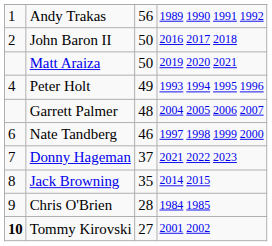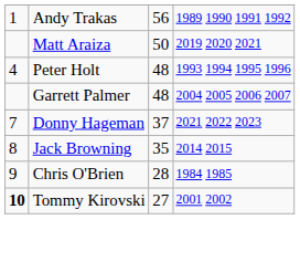 <table class="wikitable">
 <tr>
 </tr>
 <tr>
 <td>1</td>
 <td>Andy Trakas</td>
 <td>56</td>
 <td style="font-size:80%;"><a href='#'>1989</a> <a href='#'>1990</a> <a href='#'>1991</a> <a href='#'>1992</a></td>
 </tr>
 <tr>
-<td>2</td>
-<td>John Baron II</td>
-<td>50</td>
-<td style="font-size:80%;"><a href='#'>2016</a> <a href='#'>2017</a> <a href='#'>2018</a></td>
-</tr>
-<tr>
 <td></td>
 <td><a href='#'>Matt Araiza</a></td>
 <td>50</td>
 <td style="font-size:80%;"><a href='#'>2019</a> <a href='#'>2020</a> <a href='#'>2021</a></td>
 </tr>
 <tr>
 <td>4</td>
 <td>Peter Holt</td>
-<td>49</td>
+<td>48</td>
 <td style="font-size:80%;"><a href='#'>1993</a> <a href='#'>1994</a> <a href='#'>1995</a> <a href='#'>1996</a></td>
 </tr>
 <tr>
 <td></td>
 <td>Garrett Palmer</td>
 <td>48</td>
 <td style="font-size:80%;"><a href='#'>2004</a> <a href='#'>2005</a> <a href='#'>2006</a> <a href='#'>2007</a></td>
-</tr>
-<tr>
-<td>6</td>
-<td>Nate Tandberg</td>
-<td>46</td>
-<td style="font-size:80%;"><a href='#'>1997</a> <a href='#'>1998</a> <a href='#'>1999</a> <a href='#'>2000</a></td>
 </tr>
 <tr>
 <td>7</td>
 <td><a href='#'>Donny Hageman</a></td>
 <td>37</td>
 <td style="font-size:80%;"><a href='#'>2021</a> <a href='#'>2022</a> <a href='#'>2023</a></td>
 </tr>
 <tr>
 <td>8</td>
 <td><a href='#'>Jack Browning</a></td>
 <td>35</td>
 <td style="font-size:80%;"><a href='#'>2014</a> <a href='#'>2015</a></td>
 </tr>
 <tr>
 <td>9</td>
 <td>Chris O'Brien</td>
 <td>28</td>
 <td style="font-size:80%;"><a href='#'>1984</a> <a href='#'>1985</a></td>
 </tr>
 <tr>
 <td><strong>10</strong></td>
 <td>Tommy Kirovski</td>
 <td>27</td>
 <td style="font-size:80%;"><a href='#'>2001</a> <a href='#'>2002</a></td>
 </tr>
 </table>
